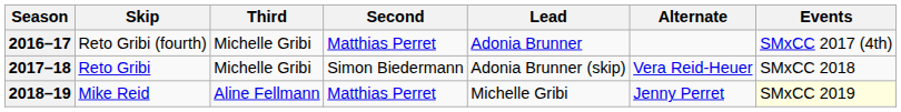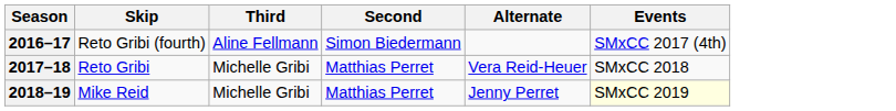 <table class="wikitable">
 <tr>
 <th scope="col">Season</th>
 <th scope="col">Skip</th>
 <th scope="col">Third</th>
 <th scope="col">Second</th>
-<th scope="col">Lead</th>
 <th scope="col">Alternate</th>
 <th scope="col">Events</th>
 </tr>
 <tr>
 <th scope="row">2016–17</th>
 <td>Reto Gribi (fourth)</td>
-<td>Michelle Gribi</td>
-<td><a href='#'>Matthias Perret</a></td>
-<td><a href='#'>Adonia Brunner</a></td>
+<td><a href='#'>Aline Fellmann</a></td>
+<td><a href='#'>Simon Biedermann</a></td>
 <td></td>
 <td><a href='#'>SMxCC</a> 2017 (4th)</td>
 </tr>
 <tr>
 <th scope="row">2017–18</th>
 <td><a href='#'>Reto Gribi</a></td>
 <td>Michelle Gribi</td>
-<td>Simon Biedermann</td>
-<td>Adonia Brunner (skip)</td>
+<td><a href='#'>Matthias Perret</a></td>
 <td><a href='#'>Vera Reid-Heuer</a></td>
 <td>SMxCC 2018 </td>
 </tr>
 <tr>
 <th scope="row">2018–19</th>
 <td><a href='#'>Mike Reid</a></td>
-<td><a href='#'>Aline Fellmann</a></td>
+<td>Michelle Gribi</td>
 <td><a href='#'>Matthias Perret</a></td>
-<td>Michelle Gribi</td>
 <td><a href='#'>Jenny Perret</a></td>
 <td style="background: lightyellow;">SMxCC 2019 </td>
 </tr>
 </table>
